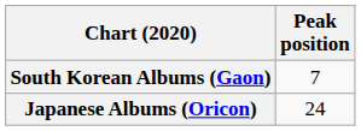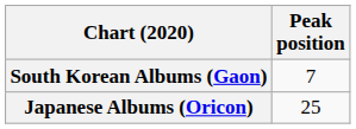 <table class="wikitable plainrowheaders" style="text-align:center">
 <tr>
 <th scope="col">Chart (2020)</th>
 <th scope="col">Peak<br>position</th>
 </tr>
 <tr>
 <th scope="row">South Korean Albums (<a href='#'>Gaon</a>)</th>
 <td>7</td>
 </tr>
 <tr>
 <th scope="row">Japanese Albums (<a href='#'>Oricon</a>)</th>
-<td>24</td>
+<td>25</td>
 </tr>
 </table>
